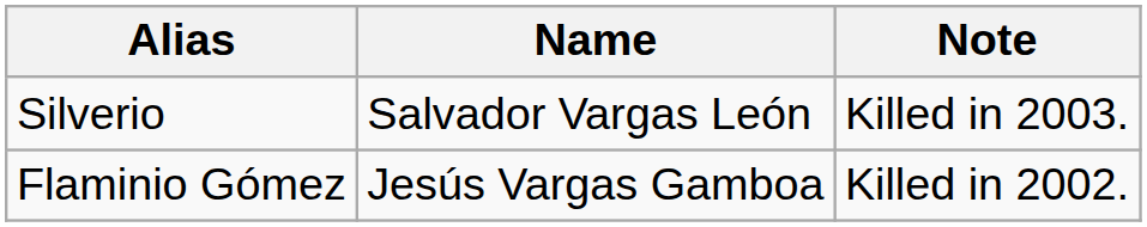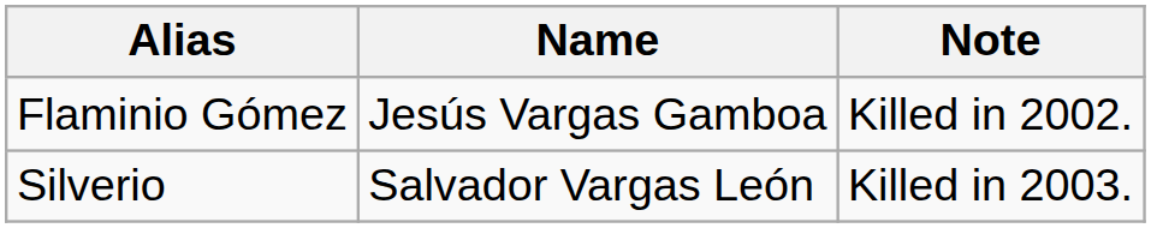 <table class="wikitable">
 <tr>
 <th>Alias</th>
 <th>Name</th>
 <th>Note</th>
 </tr>
 <tr>
+<td>Flaminio Gómez</td>
+<td>Jesús Vargas Gamboa</td>
+<td>Killed in 2002.</td>
+</tr>
+<tr>
 <td>Silverio</td>
 <td>Salvador Vargas León</td>
 <td>Killed in 2003.</td>
 </tr>
-<tr>
-<td>Flaminio Gómez</td>
-<td>Jesús Vargas Gamboa</td>
-<td>Killed in 2002.</td>
-</tr>
 </table>
